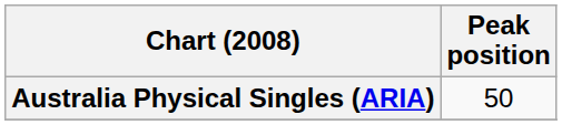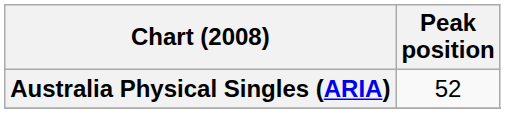 <table class="wikitable sortable plainrowheaders">
 <tr>
 <th scope="col">Chart (2008)</th>
 <th scope="col">Peak<br>position</th>
 </tr>
 <tr>
 <th scope="row">Australia Physical Singles (<a href='#'>ARIA</a>)</th>
-<td align="center">50</td>
+<td align="center">52</td>
 </tr>
 <tr>
 </tr>
 <tr>
 </tr>
 </table>
